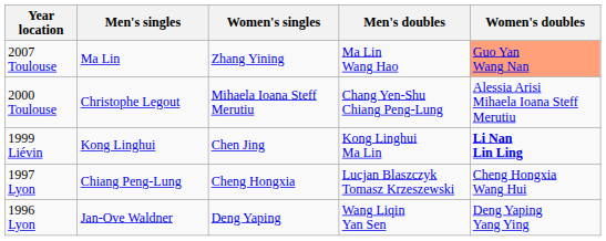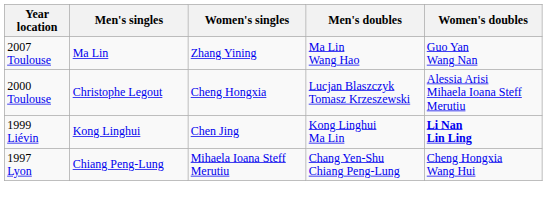 <table class="wikitable">
 <tr>
 <th width="80">Year <br> location</th>
 <th style="width:150px;">Men's singles</th>
 <th style="width:150px;">Women's singles</th>
 <th style="width:150px;">Men's doubles</th>
 <th style="width:150px;">Women's doubles</th>
 </tr>
 <tr>
 <td>2007<br> <a href='#'>Toulouse</a></td>
 <td> <a href='#'>Ma Lin</a></td>
 <td> <a href='#'>Zhang Yining</a></td>
 <td> <a href='#'>Ma Lin</a> <br>  <a href='#'>Wang Hao</a></td>
-<td style="background: lightsalmon;"> <a href='#'>Guo Yan</a> <br>  <a href='#'>Wang Nan</a></td>
+<td> <a href='#'>Guo Yan</a> <br>  <a href='#'>Wang Nan</a></td>
 </tr>
 <tr>
 <td>2000<br> <a href='#'>Toulouse</a></td>
 <td> <a href='#'>Christophe Legout</a></td>
-<td> <a href='#'>Mihaela Ioana Steff Merutiu</a></td>
-<td> <a href='#'>Chang Yen-Shu</a> <br>  <a href='#'>Chiang Peng-Lung</a></td>
+<td> <a href='#'>Cheng Hongxia</a></td>
+<td> <a href='#'>Lucjan Blaszczyk</a> <br>  <a href='#'>Tomasz Krzeszewski</a></td>
 <td> <a href='#'>Alessia Arisi</a> <br>  <a href='#'>Mihaela Ioana Steff Merutiu</a></td>
 </tr>
 <tr>
 <td>1999<br> <a href='#'>Liévin</a></td>
 <td> <a href='#'>Kong Linghui</a></td>
 <td> <a href='#'>Chen Jing</a></td>
 <td> <a href='#'>Kong Linghui</a> <br>  <a href='#'>Ma Lin</a></td>
 <td><strong> <a href='#'>Li Nan</a> <br>  <a href='#'>Lin Ling</a></strong></td>
 </tr>
 <tr>
 <td>1997<br> <a href='#'>Lyon</a></td>
 <td> <a href='#'>Chiang Peng-Lung</a></td>
-<td> <a href='#'>Cheng Hongxia</a></td>
-<td> <a href='#'>Lucjan Blaszczyk</a> <br>  <a href='#'>Tomasz Krzeszewski</a></td>
+<td> <a href='#'>Mihaela Ioana Steff Merutiu</a></td>
+<td> <a href='#'>Chang Yen-Shu</a> <br>  <a href='#'>Chiang Peng-Lung</a></td>
 <td> <a href='#'>Cheng Hongxia</a><br>  <a href='#'>Wang Hui</a></td>
 </tr>
-<tr>
-<td>1996<br> <a href='#'>Lyon</a></td>
-<td> <a href='#'>Jan-Ove Waldner</a></td>
-<td> <a href='#'>Deng Yaping</a></td>
-<td> <a href='#'>Wang Liqin</a> <br>  <a href='#'>Yan Sen</a></td>
-<td> <a href='#'>Deng Yaping</a> <br>  <a href='#'>Yang Ying</a></td>
-</tr>
 </table>
